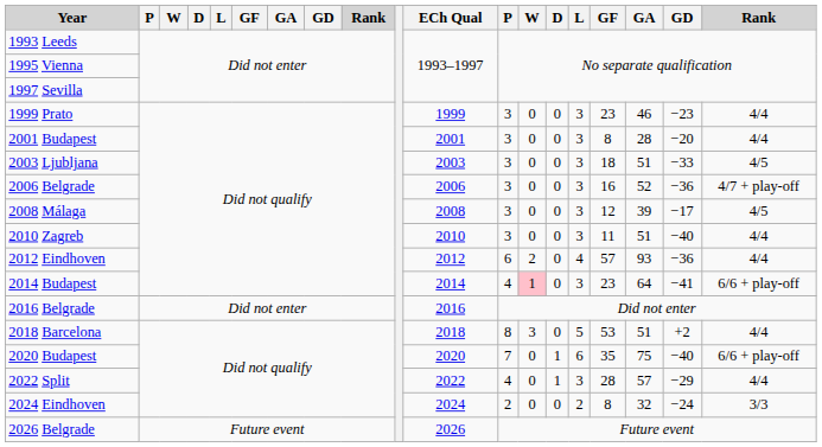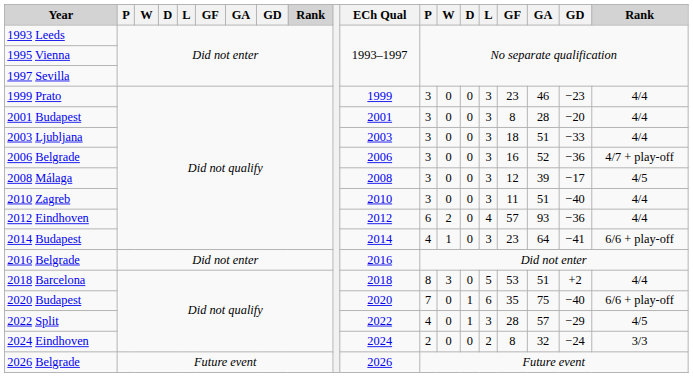 <table class="wikitable sortable" width=90% style="font-size:90%;text-align:center;white-space:nowrap;">
 <tr>
 <th style="background:lightgrey">Year</th>
 <th>P</th>
 <th>W</th>
 <th>D</th>
 <th>L</th>
 <th>GF</th>
 <th>GA</th>
 <th>GD</th>
 <th style="background:lightgrey">Rank</th>
 <th width=1% rowspan=18></th>
 <th>ECh Qual</th>
 <th>P</th>
 <th>W</th>
 <th>D</th>
 <th>L</th>
 <th>GF</th>
 <th>GA</th>
 <th>GD</th>
 <th style="background:lightgrey">Rank</th>
 </tr>
 <tr>
 <td style="text-align:left;"><a href='#'>1993</a>  <a href='#'>Leeds</a></td>
 <td colspan=8 rowspan=3><em>Did not enter</em></td>
 <td rowspan=3>1993–1997</td>
 <td colspan=8 rowspan=3><em>No separate qualification</em></td>
 </tr>
 <tr>
 <td style="text-align:left;"><a href='#'>1995</a>  <a href='#'>Vienna</a></td>
 </tr>
 <tr>
 <td style="text-align:left;"><a href='#'>1997</a>  <a href='#'>Sevilla</a></td>
 </tr>
 <tr>
 <td style="text-align:left;"><a href='#'>1999</a>  <a href='#'>Prato</a></td>
 <td colspan=8 rowspan=8><em>Did not qualify</em></td>
 <td><a href='#'>1999</a></td>
 <td>3</td>
 <td>0</td>
 <td>0</td>
 <td>3</td>
 <td>23</td>
 <td>46</td>
 <td>−23</td>
 <td>4/4</td>
 </tr>
 <tr>
 <td style="text-align:left;"><a href='#'>2001</a>  <a href='#'>Budapest</a></td>
 <td><a href='#'>2001</a></td>
 <td>3</td>
 <td>0</td>
 <td>0</td>
 <td>3</td>
 <td>8</td>
 <td>28</td>
 <td>−20</td>
 <td>4/4</td>
 </tr>
 <tr>
 <td style="text-align:left;"><a href='#'>2003</a>  <a href='#'>Ljubljana</a></td>
 <td><a href='#'>2003</a></td>
 <td>3</td>
 <td>0</td>
 <td>0</td>
 <td>3</td>
 <td>18</td>
 <td>51</td>
 <td>−33</td>
-<td>4/5</td>
+<td>4/4</td>
 </tr>
 <tr>
 <td style="text-align:left;"><a href='#'>2006</a>  <a href='#'>Belgrade</a></td>
 <td><a href='#'>2006</a></td>
 <td>3</td>
 <td>0</td>
 <td>0</td>
 <td>3</td>
 <td>16</td>
 <td>52</td>
 <td>−36</td>
 <td>4/7 + play-off</td>
 </tr>
 <tr>
 <td style="text-align:left;"><a href='#'>2008</a>  <a href='#'>Málaga</a></td>
 <td><a href='#'>2008</a></td>
 <td>3</td>
 <td>0</td>
 <td>0</td>
 <td>3</td>
 <td>12</td>
 <td>39</td>
 <td>−17</td>
 <td>4/5</td>
 </tr>
 <tr>
 <td style="text-align:left;"><a href='#'>2010</a>  <a href='#'>Zagreb</a></td>
 <td><a href='#'>2010</a></td>
 <td>3</td>
 <td>0</td>
 <td>0</td>
 <td>3</td>
 <td>11</td>
 <td>51</td>
 <td>−40</td>
 <td>4/4</td>
 </tr>
 <tr>
 <td style="text-align:left;"><a href='#'>2012</a>  <a href='#'>Eindhoven</a></td>
 <td><a href='#'>2012</a></td>
 <td>6</td>
 <td>2</td>
 <td>0</td>
 <td>4</td>
 <td>57</td>
 <td>93</td>
 <td>−36</td>
 <td>4/4</td>
 </tr>
 <tr>
 <td style="text-align:left;"><a href='#'>2014</a>  <a href='#'>Budapest</a></td>
 <td><a href='#'>2014</a></td>
 <td>4</td>
-<td style="background: pink;">1</td>
+<td>1</td>
 <td>0</td>
 <td>3</td>
 <td>23</td>
 <td>64</td>
 <td>−41</td>
 <td>6/6 + play-off</td>
 </tr>
 <tr>
 <td style="text-align:left;"><a href='#'>2016</a>  <a href='#'>Belgrade</a></td>
 <td colspan=8><em>Did not enter</em></td>
 <td><a href='#'>2016</a></td>
 <td colspan=8><em>Did not enter</em></td>
 </tr>
 <tr>
 <td style="text-align:left;"><a href='#'>2018</a>  <a href='#'>Barcelona</a></td>
 <td colspan=8 rowspan=4><em>Did not qualify</em></td>
 <td><a href='#'>2018</a></td>
 <td>8</td>
 <td>3</td>
 <td>0</td>
 <td>5</td>
 <td>53</td>
 <td>51</td>
 <td>+2</td>
 <td>4/4</td>
 </tr>
 <tr>
 <td style="text-align:left;"><a href='#'>2020</a>  <a href='#'>Budapest</a></td>
 <td><a href='#'>2020</a></td>
 <td>7</td>
 <td>0</td>
 <td>1</td>
 <td>6</td>
 <td>35</td>
 <td>75</td>
 <td>−40</td>
 <td>6/6 + play-off</td>
 </tr>
 <tr>
 <td style="text-align:left;"><a href='#'>2022</a>  <a href='#'>Split</a></td>
 <td><a href='#'>2022</a></td>
 <td>4</td>
 <td>0</td>
 <td>1</td>
 <td>3</td>
 <td>28</td>
 <td>57</td>
 <td>−29</td>
-<td>4/4</td>
+<td>4/5</td>
 </tr>
 <tr>
 <td style="text-align:left;"><a href='#'>2024</a>  <a href='#'>Eindhoven</a></td>
 <td><a href='#'>2024</a></td>
 <td>2</td>
 <td>0</td>
 <td>0</td>
 <td>2</td>
 <td>8</td>
 <td>32</td>
 <td>−24</td>
 <td>3/3</td>
 </tr>
 <tr>
 <td style="text-align:left;"><a href='#'>2026</a>  <a href='#'>Belgrade</a></td>
 <td colspan=8><em>Future event</em></td>
 <td><a href='#'>2026</a></td>
 <td colspan=8><em>Future event</em></td>
 </tr>
 </table>
